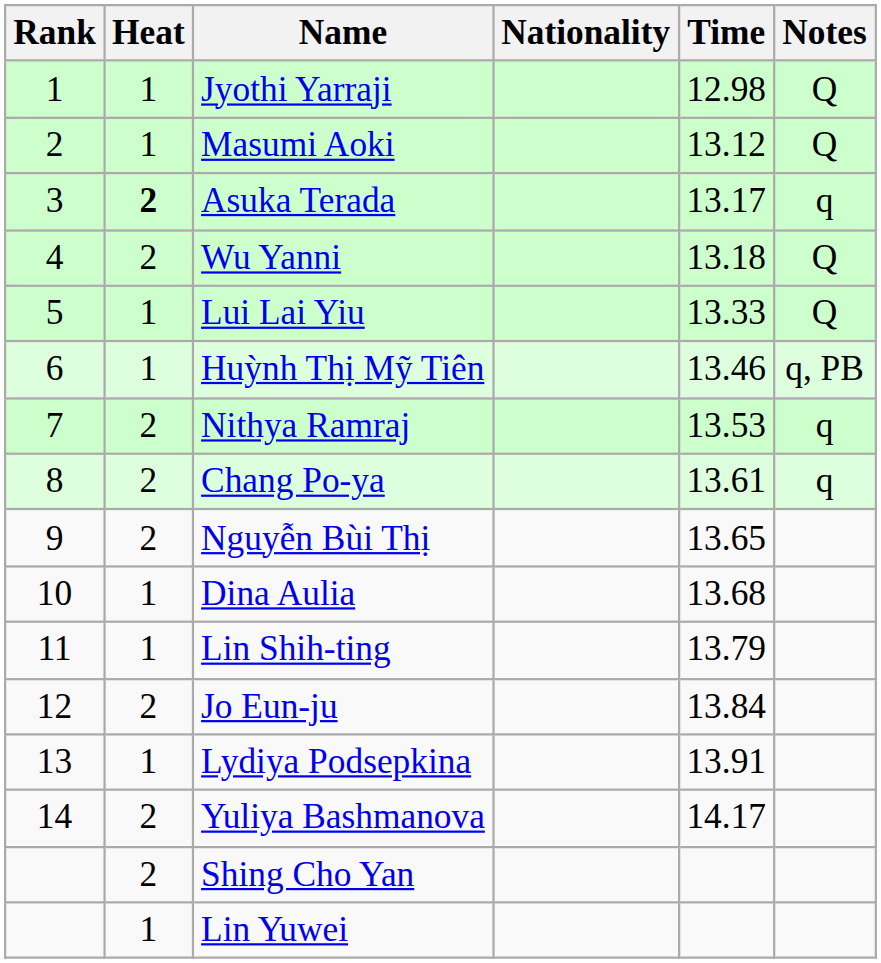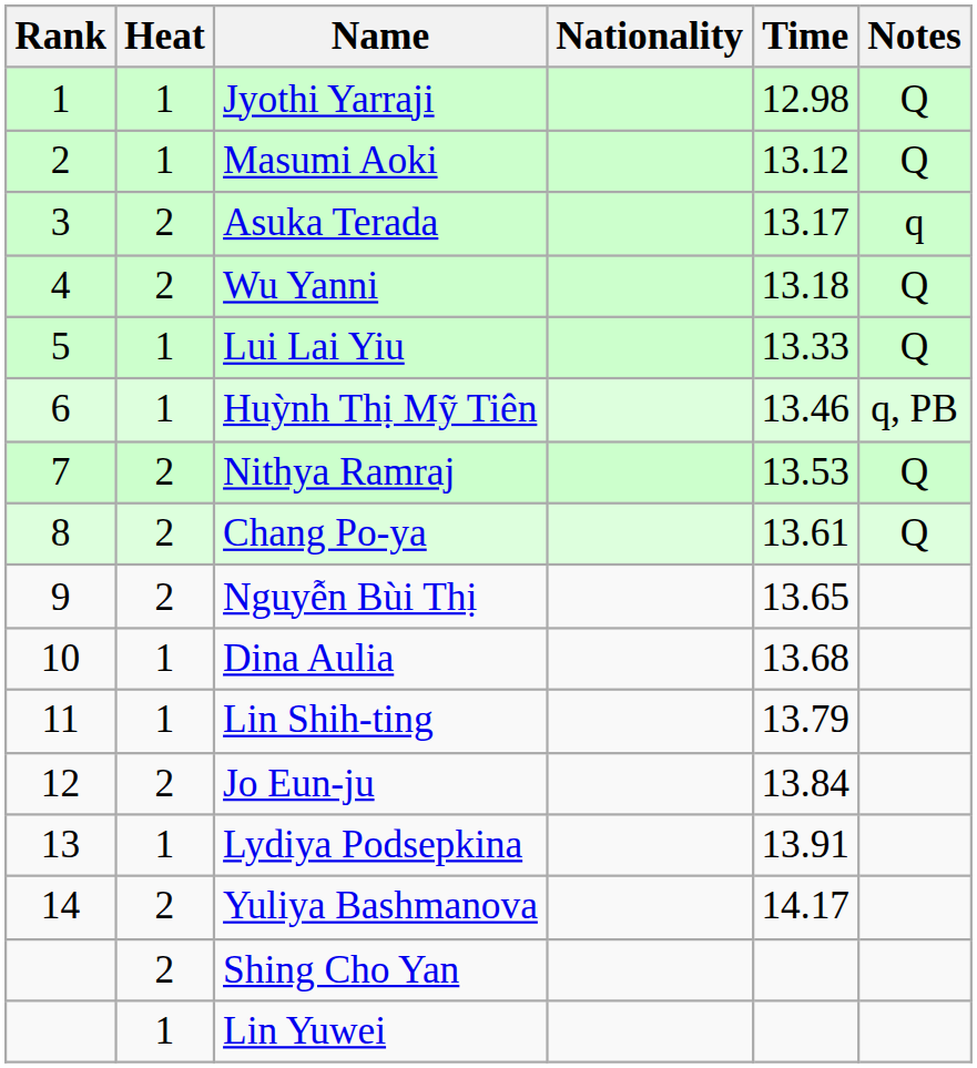 <table class="wikitable sortable" style="text-align:center">
 <tr>
 <th>Rank</th>
 <th>Heat</th>
 <th>Name</th>
 <th>Nationality</th>
 <th>Time</th>
 <th>Notes</th>
 </tr>
 <tr bgcolor=ccffcc>
 <td>1</td>
 <td>1</td>
 <td align=left><a href='#'>Jyothi Yarraji</a></td>
 <td align=left></td>
 <td>12.98</td>
 <td>Q</td>
 </tr>
 <tr bgcolor=ccffcc>
 <td>2</td>
 <td>1</td>
 <td align=left><a href='#'>Masumi Aoki</a></td>
 <td align=left></td>
 <td>13.12</td>
 <td>Q</td>
 </tr>
 <tr bgcolor=ccffcc>
 <td>3</td>
-<td><strong>2</strong></td>
+<td>2</td>
 <td align=left><a href='#'>Asuka Terada</a></td>
 <td align=left></td>
 <td>13.17</td>
 <td>q</td>
 </tr>
 <tr bgcolor=ccffcc>
 <td>4</td>
 <td>2</td>
 <td align=left><a href='#'>Wu Yanni</a></td>
 <td align=left></td>
 <td>13.18</td>
 <td>Q</td>
 </tr>
 <tr bgcolor=ccffcc>
 <td>5</td>
 <td>1</td>
 <td align=left><a href='#'>Lui Lai Yiu</a></td>
 <td align=left></td>
 <td>13.33</td>
 <td>Q</td>
 </tr>
 <tr bgcolor=ddffdd>
 <td>6</td>
 <td>1</td>
 <td align=left><a href='#'>Huỳnh Thị Mỹ Tiên</a></td>
 <td align=left></td>
 <td>13.46</td>
 <td>q, PB</td>
 </tr>
 <tr bgcolor=ccffcc>
 <td>7</td>
 <td>2</td>
 <td align=left><a href='#'>Nithya Ramraj</a></td>
 <td align=left></td>
 <td>13.53</td>
-<td>q</td>
+<td>Q</td>
 </tr>
 <tr bgcolor=ddffdd>
 <td>8</td>
 <td>2</td>
 <td align=left><a href='#'>Chang Po-ya</a></td>
 <td align=left></td>
 <td>13.61</td>
-<td>q</td>
+<td>Q</td>
 </tr>
 <tr>
 <td>9</td>
 <td>2</td>
 <td align=left><a href='#'>Nguyễn Bùi Thị</a></td>
 <td align=left></td>
 <td>13.65</td>
 <td></td>
 </tr>
 <tr>
 <td>10</td>
 <td>1</td>
 <td align=left><a href='#'>Dina Aulia</a></td>
 <td align=left></td>
 <td>13.68</td>
 <td></td>
 </tr>
 <tr>
 <td>11</td>
 <td>1</td>
 <td align=left><a href='#'>Lin Shih-ting</a></td>
 <td align=left></td>
 <td>13.79</td>
 <td></td>
 </tr>
 <tr>
 <td>12</td>
 <td>2</td>
 <td align=left><a href='#'>Jo Eun-ju</a></td>
 <td align=left></td>
 <td>13.84</td>
 <td></td>
 </tr>
 <tr>
 <td>13</td>
 <td>1</td>
 <td align=left><a href='#'>Lydiya Podsepkina</a></td>
 <td align=left></td>
 <td>13.91</td>
 <td></td>
 </tr>
 <tr>
 <td>14</td>
 <td>2</td>
 <td align=left><a href='#'>Yuliya Bashmanova</a></td>
 <td align=left></td>
 <td>14.17</td>
 <td></td>
 </tr>
 <tr>
 <td></td>
 <td>2</td>
 <td align=left><a href='#'>Shing Cho Yan</a></td>
 <td align=left></td>
 <td></td>
 <td></td>
 </tr>
 <tr>
 <td></td>
 <td>1</td>
 <td align=left><a href='#'>Lin Yuwei</a></td>
 <td align=left></td>
 <td></td>
 <td></td>
 </tr>
 </table>
